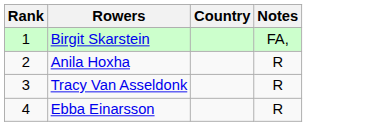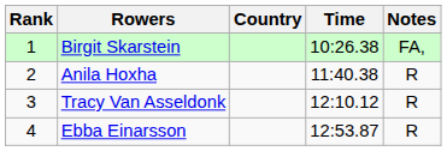 <table class="wikitable" style="text-align:center">
 <tr>
 <th>Rank</th>
 <th>Rowers</th>
 <th>Country</th>
+<th>Time</th>
 <th>Notes</th>
 </tr>
 <tr bgcolor=ccffcc>
 <td>1</td>
 <td align="left"><a href='#'>Birgit Skarstein</a></td>
 <td align="left"></td>
+<td>10:26.38</td>
 <td>FA, <strong></strong></td>
 </tr>
 <tr>
 <td>2</td>
 <td align="left"><a href='#'>Anila Hoxha</a></td>
 <td align="left"></td>
+<td>11:40.38</td>
 <td>R</td>
 </tr>
 <tr>
 <td>3</td>
 <td align="left"><a href='#'>Tracy Van Asseldonk</a></td>
 <td align="left"></td>
+<td>12:10.12</td>
 <td>R</td>
 </tr>
 <tr>
 <td>4</td>
 <td align="left"><a href='#'>Ebba Einarsson</a></td>
 <td align="left"></td>
+<td>12:53.87</td>
 <td>R</td>
 </tr>
 </table>
